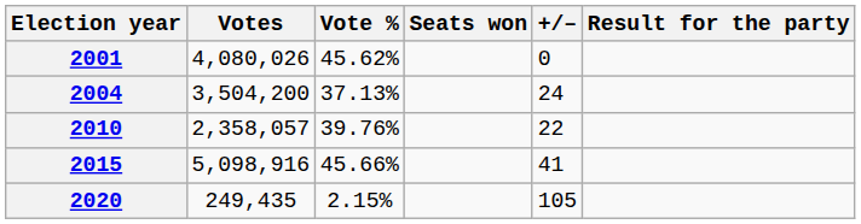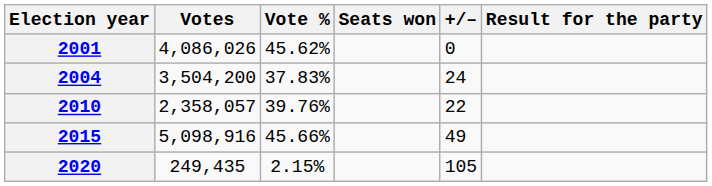 <table class="sortable wikitable">
 <tr>
 <th>Election year</th>
 <th>Votes</th>
 <th>Vote %</th>
 <th>Seats won</th>
 <th>+/–</th>
 <th>Result for the party</th>
 </tr>
 <tr>
 <th><a href='#'>2001</a></th>
-<td align=center>4,080,026</td>
+<td align=center>4,086,026</td>
 <td align=center>45.62%</td>
 <td></td>
 <td> 0</td>
 <td></td>
 </tr>
 <tr>
 <th><a href='#'>2004</a></th>
 <td align=center>3,504,200</td>
-<td align=center>37.13%</td>
+<td align=center>37.83%</td>
 <td></td>
 <td> 24</td>
 <td></td>
 </tr>
 <tr>
 <th><a href='#'>2010</a></th>
 <td align=center>2,358,057</td>
 <td align=center>39.76%</td>
 <td></td>
 <td> 22</td>
 <td></td>
 </tr>
 <tr>
 <th><a href='#'>2015</a></th>
 <td align=center>5,098,916</td>
 <td align=center>45.66%</td>
 <td></td>
-<td> 41</td>
+<td> 49</td>
 <td></td>
 </tr>
 <tr>
 <th><a href='#'>2020</a></th>
 <td align="center">249,435</td>
 <td align="center">2.15%</td>
 <td></td>
 <td> 105</td>
 <td></td>
 </tr>
 </table>
